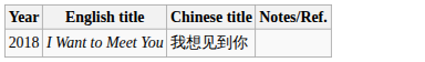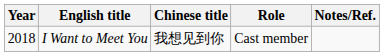 <table class="wikitable">
 <tr>
 <th width=10>Year</th>
 <th>English title</th>
 <th>Chinese title</th>
+<th>Role</th>
 <th>Notes/Ref.</th>
 </tr>
 <tr>
 <td>2018</td>
 <td><em>I Want to Meet You</em></td>
 <td>我想见到你</td>
+<td>Cast member</td>
 <td></td>
 </tr>
 </table>
